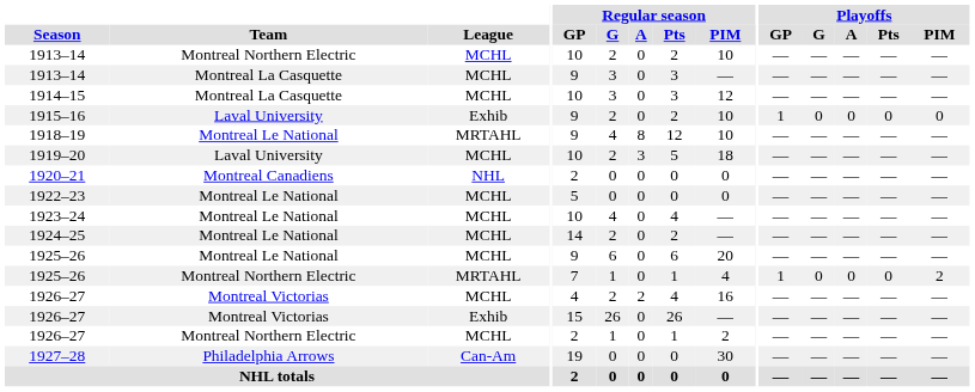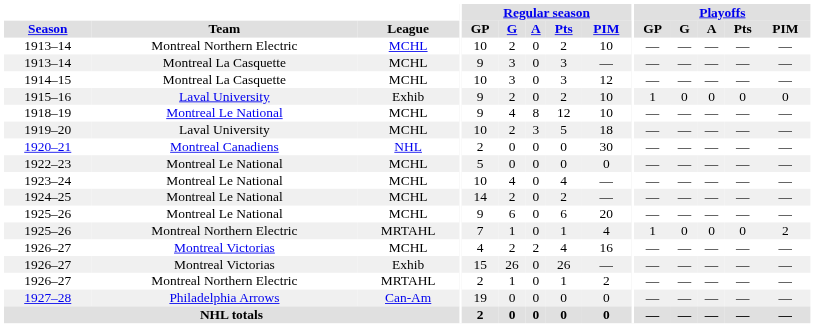 <table border="0" cellpadding="1" cellspacing="0" style="text-align:center; width:60em">
 <tr bgcolor="#e0e0e0">
 <th colspan="3" bgcolor="#ffffff"></th>
 <th rowspan="100" bgcolor="#ffffff"></th>
 <th colspan="5"><a href='#'>Regular season</a></th>
 <th rowspan="100" bgcolor="#ffffff"></th>
 <th colspan="5"><a href='#'>Playoffs</a></th>
 </tr>
 <tr bgcolor="#e0e0e0">
 <th><a href='#'>Season</a></th>
 <th>Team</th>
 <th>League</th>
 <th>GP</th>
 <th><a href='#'>G</a></th>
 <th><a href='#'>A</a></th>
 <th><a href='#'>Pts</a></th>
 <th><a href='#'>PIM</a></th>
 <th>GP</th>
 <th>G</th>
 <th>A</th>
 <th>Pts</th>
 <th>PIM</th>
 </tr>
 <tr>
 <td>1913–14</td>
 <td>Montreal Northern Electric</td>
 <td><a href='#'>MCHL</a></td>
 <td>10</td>
 <td>2</td>
 <td>0</td>
 <td>2</td>
 <td>10</td>
 <td>—</td>
 <td>—</td>
 <td>—</td>
 <td>—</td>
 <td>—</td>
 </tr>
 <tr bgcolor="#f0f0f0">
 <td>1913–14</td>
 <td>Montreal La Casquette</td>
 <td>MCHL</td>
 <td>9</td>
 <td>3</td>
 <td>0</td>
 <td>3</td>
 <td>—</td>
 <td>—</td>
 <td>—</td>
 <td>—</td>
 <td>—</td>
 <td>—</td>
 </tr>
 <tr>
 <td>1914–15</td>
 <td>Montreal La Casquette</td>
 <td>MCHL</td>
 <td>10</td>
 <td>3</td>
 <td>0</td>
 <td>3</td>
 <td>12</td>
 <td>—</td>
 <td>—</td>
 <td>—</td>
 <td>—</td>
 <td>—</td>
 </tr>
 <tr bgcolor="#f0f0f0">
 <td>1915–16</td>
 <td><a href='#'>Laval University</a></td>
 <td>Exhib</td>
 <td>9</td>
 <td>2</td>
 <td>0</td>
 <td>2</td>
 <td>10</td>
 <td>1</td>
 <td>0</td>
 <td>0</td>
 <td>0</td>
 <td>0</td>
 </tr>
 <tr>
 <td>1918–19</td>
 <td><a href='#'>Montreal Le National</a></td>
-<td>MRTAHL</td>
+<td>MCHL</td>
 <td>9</td>
 <td>4</td>
 <td>8</td>
 <td>12</td>
 <td>10</td>
 <td>—</td>
 <td>—</td>
 <td>—</td>
 <td>—</td>
 <td>—</td>
 </tr>
 <tr bgcolor="#f0f0f0">
 <td>1919–20</td>
 <td>Laval University</td>
 <td>MCHL</td>
 <td>10</td>
 <td>2</td>
 <td>3</td>
 <td>5</td>
 <td>18</td>
 <td>—</td>
 <td>—</td>
 <td>—</td>
 <td>—</td>
 <td>—</td>
 </tr>
 <tr>
 <td><a href='#'>1920–21</a></td>
 <td><a href='#'>Montreal Canadiens</a></td>
 <td><a href='#'>NHL</a></td>
 <td>2</td>
 <td>0</td>
 <td>0</td>
 <td>0</td>
-<td>0</td>
+<td>30</td>
 <td>—</td>
 <td>—</td>
 <td>—</td>
 <td>—</td>
 <td>—</td>
 </tr>
 <tr bgcolor="#f0f0f0">
 <td>1922–23</td>
 <td>Montreal Le National</td>
 <td>MCHL</td>
 <td>5</td>
 <td>0</td>
 <td>0</td>
 <td>0</td>
 <td>0</td>
 <td>—</td>
 <td>—</td>
 <td>—</td>
 <td>—</td>
 <td>—</td>
 </tr>
 <tr>
 <td>1923–24</td>
 <td>Montreal Le National</td>
 <td>MCHL</td>
 <td>10</td>
 <td>4</td>
 <td>0</td>
 <td>4</td>
 <td>—</td>
 <td>—</td>
 <td>—</td>
 <td>—</td>
 <td>—</td>
 <td>—</td>
 </tr>
 <tr bgcolor="#f0f0f0">
 <td>1924–25</td>
 <td>Montreal Le National</td>
 <td>MCHL</td>
 <td>14</td>
 <td>2</td>
 <td>0</td>
 <td>2</td>
 <td>—</td>
 <td>—</td>
 <td>—</td>
 <td>—</td>
 <td>—</td>
 <td>—</td>
 </tr>
 <tr>
 <td>1925–26</td>
 <td>Montreal Le National</td>
 <td>MCHL</td>
 <td>9</td>
 <td>6</td>
 <td>0</td>
 <td>6</td>
 <td>20</td>
 <td>—</td>
 <td>—</td>
 <td>—</td>
 <td>—</td>
 <td>—</td>
 </tr>
 <tr bgcolor="#f0f0f0">
 <td>1925–26</td>
 <td>Montreal Northern Electric</td>
 <td>MRTAHL</td>
 <td>7</td>
 <td>1</td>
 <td>0</td>
 <td>1</td>
 <td>4</td>
 <td>1</td>
 <td>0</td>
 <td>0</td>
 <td>0</td>
 <td>2</td>
 </tr>
 <tr>
 <td>1926–27</td>
 <td><a href='#'>Montreal Victorias</a></td>
 <td>MCHL</td>
 <td>4</td>
 <td>2</td>
 <td>2</td>
 <td>4</td>
 <td>16</td>
 <td>—</td>
 <td>—</td>
 <td>—</td>
 <td>—</td>
 <td>—</td>
 </tr>
 <tr bgcolor="#f0f0f0">
 <td>1926–27</td>
 <td>Montreal Victorias</td>
 <td>Exhib</td>
 <td>15</td>
 <td>26</td>
 <td>0</td>
 <td>26</td>
 <td>—</td>
 <td>—</td>
 <td>—</td>
 <td>—</td>
 <td>—</td>
 <td>—</td>
 </tr>
 <tr>
 <td>1926–27</td>
 <td>Montreal Northern Electric</td>
-<td>MCHL</td>
+<td>MRTAHL</td>
 <td>2</td>
 <td>1</td>
 <td>0</td>
 <td>1</td>
 <td>2</td>
 <td>—</td>
 <td>—</td>
 <td>—</td>
 <td>—</td>
 <td>—</td>
 </tr>
 <tr bgcolor="#f0f0f0">
 <td><a href='#'>1927–28</a></td>
 <td><a href='#'>Philadelphia Arrows</a></td>
 <td><a href='#'>Can-Am</a></td>
 <td>19</td>
 <td>0</td>
 <td>0</td>
 <td>0</td>
-<td>30</td>
+<td>0</td>
 <td>—</td>
 <td>—</td>
 <td>—</td>
 <td>—</td>
 <td>—</td>
 </tr>
 <tr bgcolor="#e0e0e0">
 <th colspan="3">NHL totals</th>
 <th>2</th>
 <th>0</th>
 <th>0</th>
 <th>0</th>
 <th>0</th>
 <th>—</th>
 <th>—</th>
 <th>—</th>
 <th>—</th>
 <th>—</th>
 </tr>
 </table>
